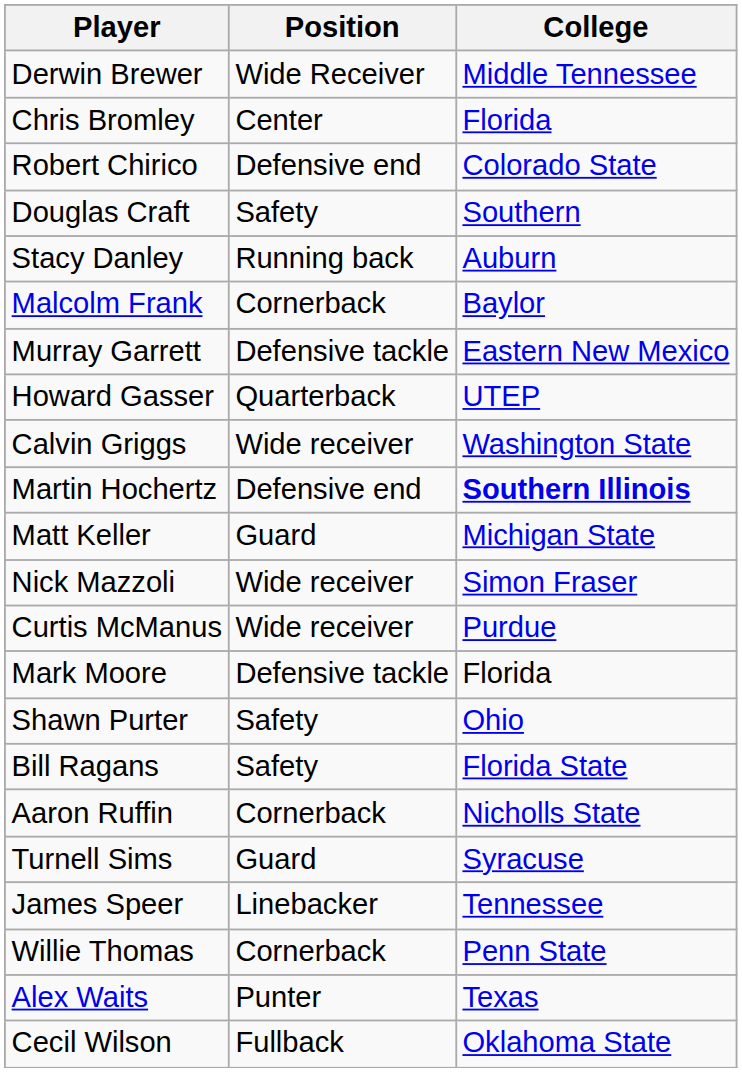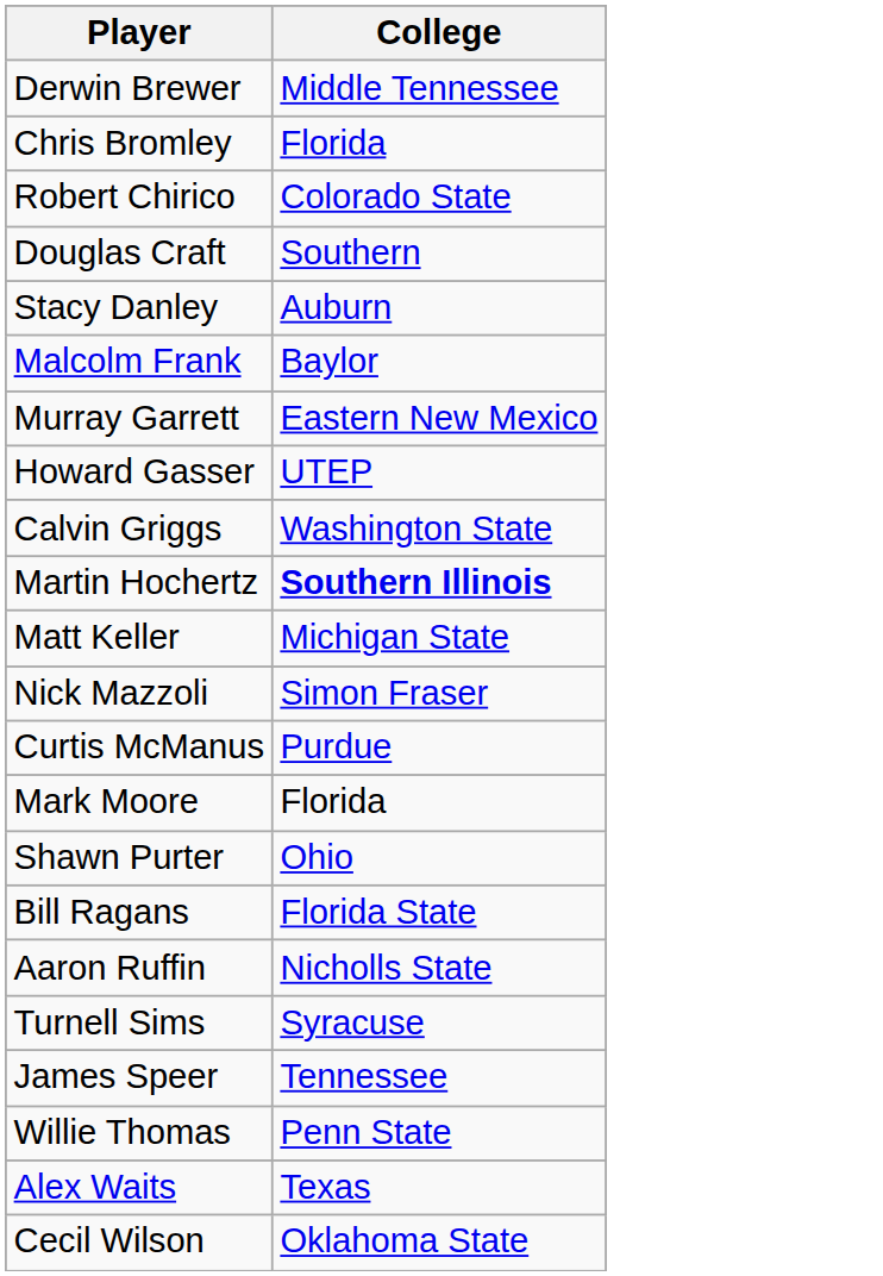 <table class="wikitable">
 <tr>
 <th>Player</th>
-<th>Position</th>
 <th>College</th>
 </tr>
 <tr>
 <td>Derwin Brewer</td>
-<td>Wide Receiver</td>
 <td><a href='#'>Middle Tennessee</a></td>
 </tr>
 <tr>
 <td>Chris Bromley</td>
-<td>Center</td>
 <td><a href='#'>Florida</a></td>
 </tr>
 <tr>
 <td>Robert Chirico</td>
-<td>Defensive end</td>
 <td><a href='#'>Colorado State</a></td>
 </tr>
 <tr>
 <td>Douglas Craft</td>
-<td>Safety</td>
 <td><a href='#'>Southern</a></td>
 </tr>
 <tr>
 <td>Stacy Danley</td>
-<td>Running back</td>
 <td><a href='#'>Auburn</a></td>
 </tr>
 <tr>
 <td><a href='#'>Malcolm Frank</a></td>
-<td>Cornerback</td>
 <td><a href='#'>Baylor</a></td>
 </tr>
 <tr>
 <td>Murray Garrett</td>
-<td>Defensive tackle</td>
 <td><a href='#'>Eastern New Mexico</a></td>
 </tr>
 <tr>
 <td>Howard Gasser</td>
-<td>Quarterback</td>
 <td><a href='#'>UTEP</a></td>
 </tr>
 <tr>
 <td>Calvin Griggs</td>
-<td>Wide receiver</td>
 <td><a href='#'>Washington State</a></td>
 </tr>
 <tr>
 <td>Martin Hochertz</td>
-<td>Defensive end</td>
 <td><strong><a href='#'>Southern Illinois</a></strong></td>
 </tr>
 <tr>
 <td>Matt Keller</td>
-<td>Guard</td>
 <td><a href='#'>Michigan State</a></td>
 </tr>
 <tr>
 <td>Nick Mazzoli</td>
-<td>Wide receiver</td>
 <td><a href='#'>Simon Fraser</a></td>
 </tr>
 <tr>
 <td>Curtis McManus</td>
-<td>Wide receiver</td>
 <td><a href='#'>Purdue</a></td>
 </tr>
 <tr>
 <td>Mark Moore</td>
-<td>Defensive tackle</td>
 <td>Florida</td>
 </tr>
 <tr>
 <td>Shawn Purter</td>
-<td>Safety</td>
 <td><a href='#'>Ohio</a></td>
 </tr>
 <tr>
 <td>Bill Ragans</td>
-<td>Safety</td>
 <td><a href='#'>Florida State</a></td>
 </tr>
 <tr>
 <td>Aaron Ruffin</td>
-<td>Cornerback</td>
 <td><a href='#'>Nicholls State</a></td>
 </tr>
 <tr>
 <td>Turnell Sims</td>
-<td>Guard</td>
 <td><a href='#'>Syracuse</a></td>
 </tr>
 <tr>
 <td>James Speer</td>
-<td>Linebacker</td>
 <td><a href='#'>Tennessee</a></td>
 </tr>
 <tr>
 <td>Willie Thomas</td>
-<td>Cornerback</td>
 <td><a href='#'>Penn State</a></td>
 </tr>
 <tr>
 <td><a href='#'>Alex Waits</a></td>
-<td>Punter</td>
 <td><a href='#'>Texas</a></td>
 </tr>
 <tr>
 <td>Cecil Wilson</td>
-<td>Fullback</td>
 <td><a href='#'>Oklahoma State</a></td>
 </tr>
 </table>
